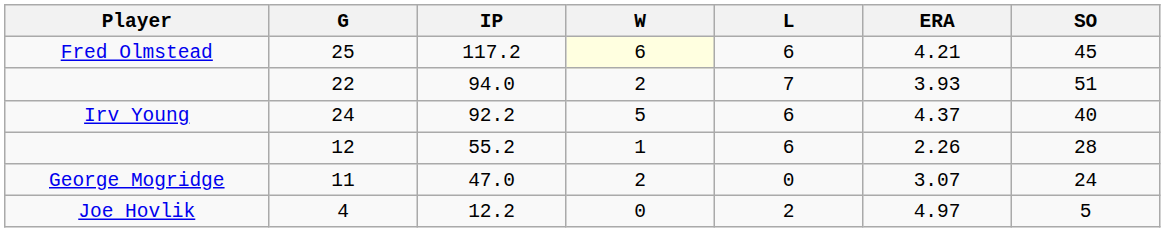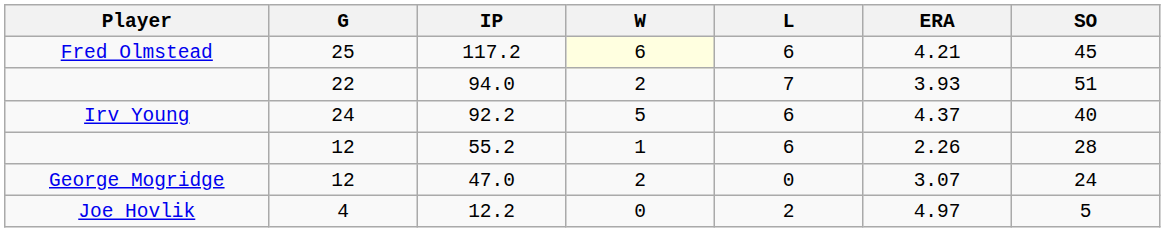 <table class="wikitable sortable">
 <tr>
 <th bgcolor="#DDDDFF" width="16%">Player</th>
 <th bgcolor="#DDDDFF" width="9%">G</th>
 <th bgcolor="#DDDDFF" width="9%">IP</th>
 <th bgcolor="#DDDDFF" width="9%">W</th>
 <th bgcolor="#DDDDFF" width="9%">L</th>
 <th bgcolor="#DDDDFF" width="9%">ERA</th>
 <th bgcolor="#DDDDFF" width="9%">SO</th>
 </tr>
 <tr align="center">
 <td><a href='#'>Fred Olmstead</a></td>
 <td>25</td>
 <td>117.2</td>
 <td style="background: lightyellow;">6</td>
 <td>6</td>
 <td>4.21</td>
 <td>45</td>
 </tr>
 <tr align="center">
 <td></td>
 <td>22</td>
 <td>94.0</td>
 <td>2</td>
 <td>7</td>
 <td>3.93</td>
 <td>51</td>
 </tr>
 <tr align="center">
 <td><a href='#'>Irv Young</a></td>
 <td>24</td>
 <td>92.2</td>
 <td>5</td>
 <td>6</td>
 <td>4.37</td>
 <td>40</td>
 </tr>
 <tr align="center">
 <td></td>
 <td>12</td>
 <td>55.2</td>
 <td>1</td>
 <td>6</td>
 <td>2.26</td>
 <td>28</td>
 </tr>
 <tr align="center">
 <td><a href='#'>George Mogridge</a></td>
-<td>11</td>
+<td>12</td>
 <td>47.0</td>
 <td>2</td>
 <td>0</td>
 <td>3.07</td>
 <td>24</td>
 </tr>
 <tr align="center">
 <td><a href='#'>Joe Hovlik</a></td>
 <td>4</td>
 <td>12.2</td>
 <td>0</td>
 <td>2</td>
 <td>4.97</td>
 <td>5</td>
 </tr>
 </table>
